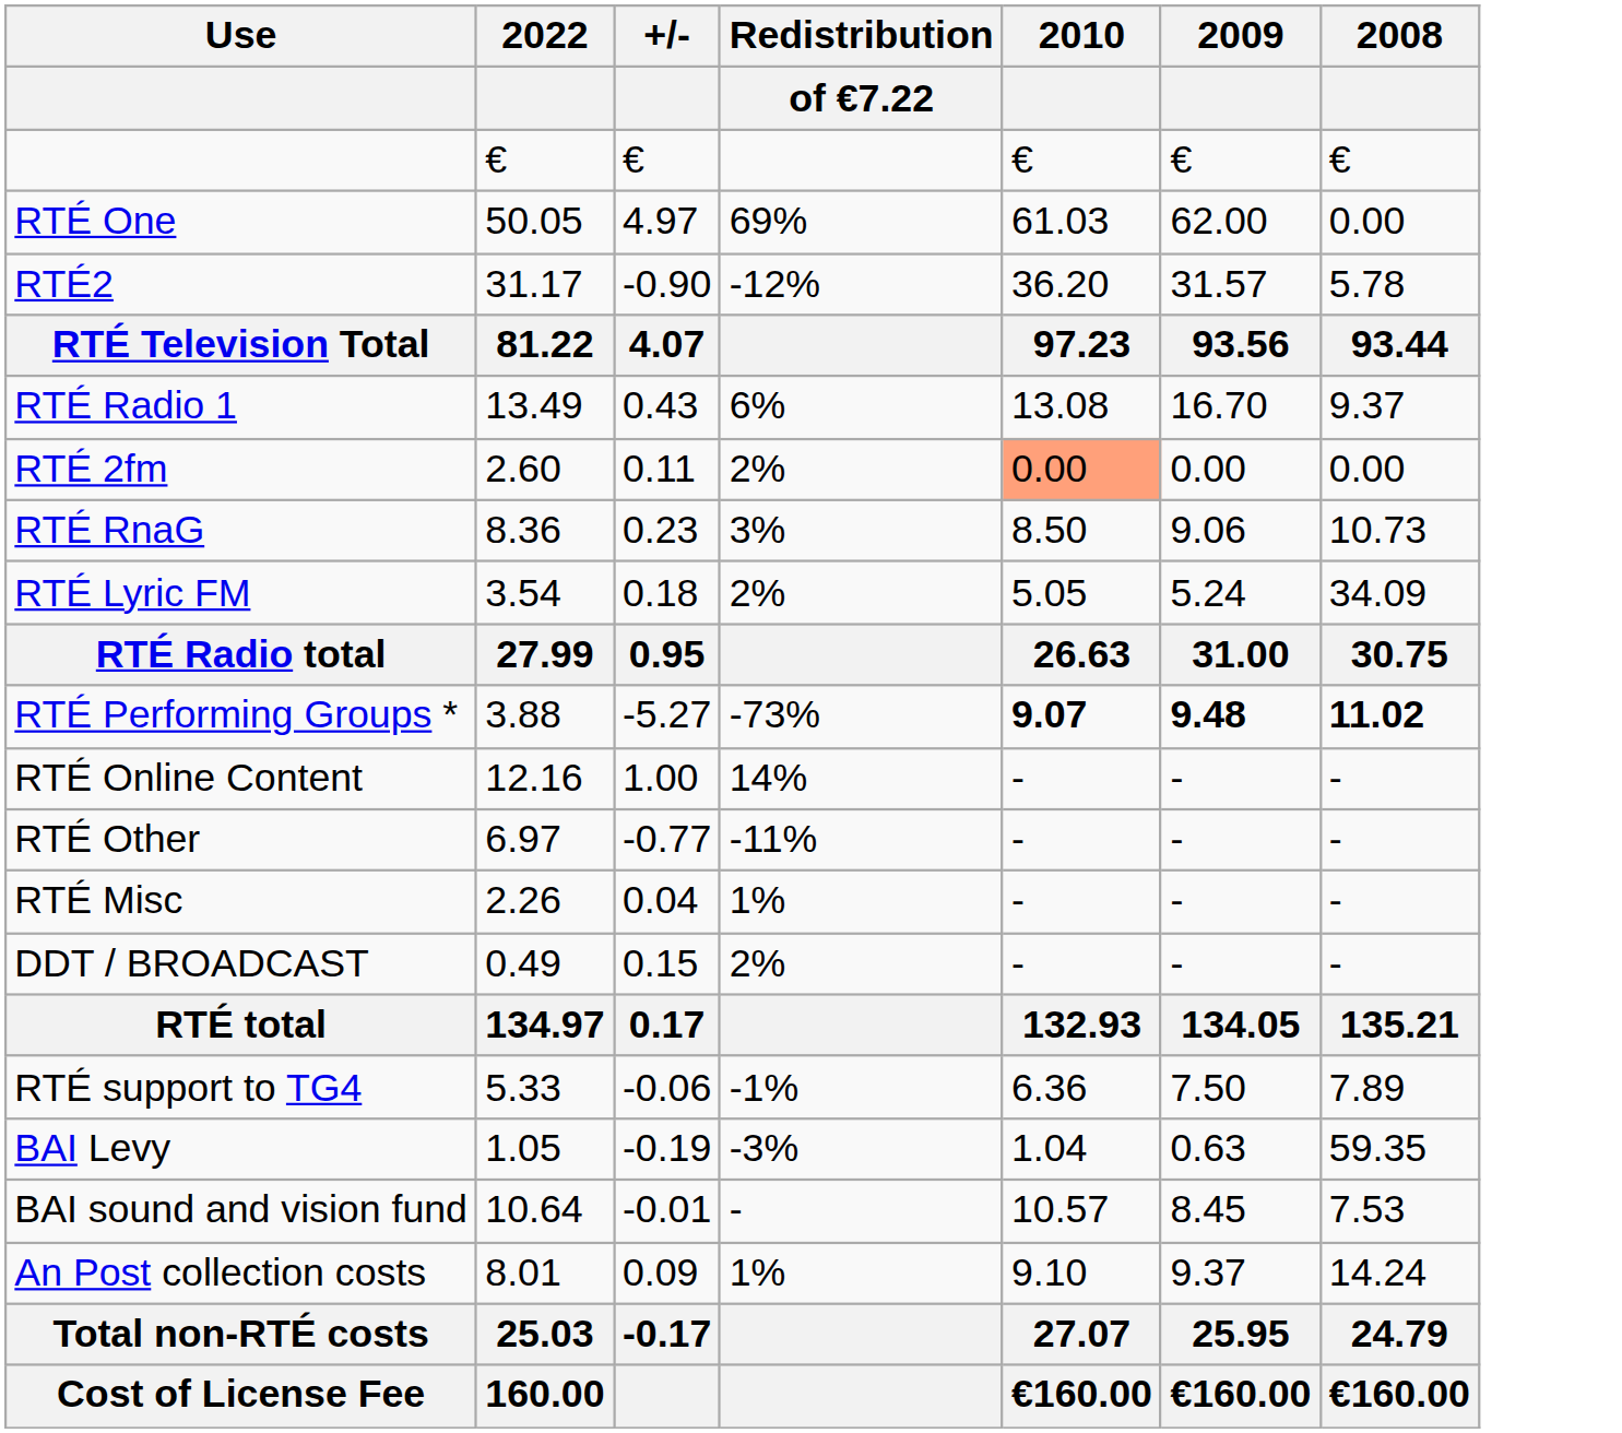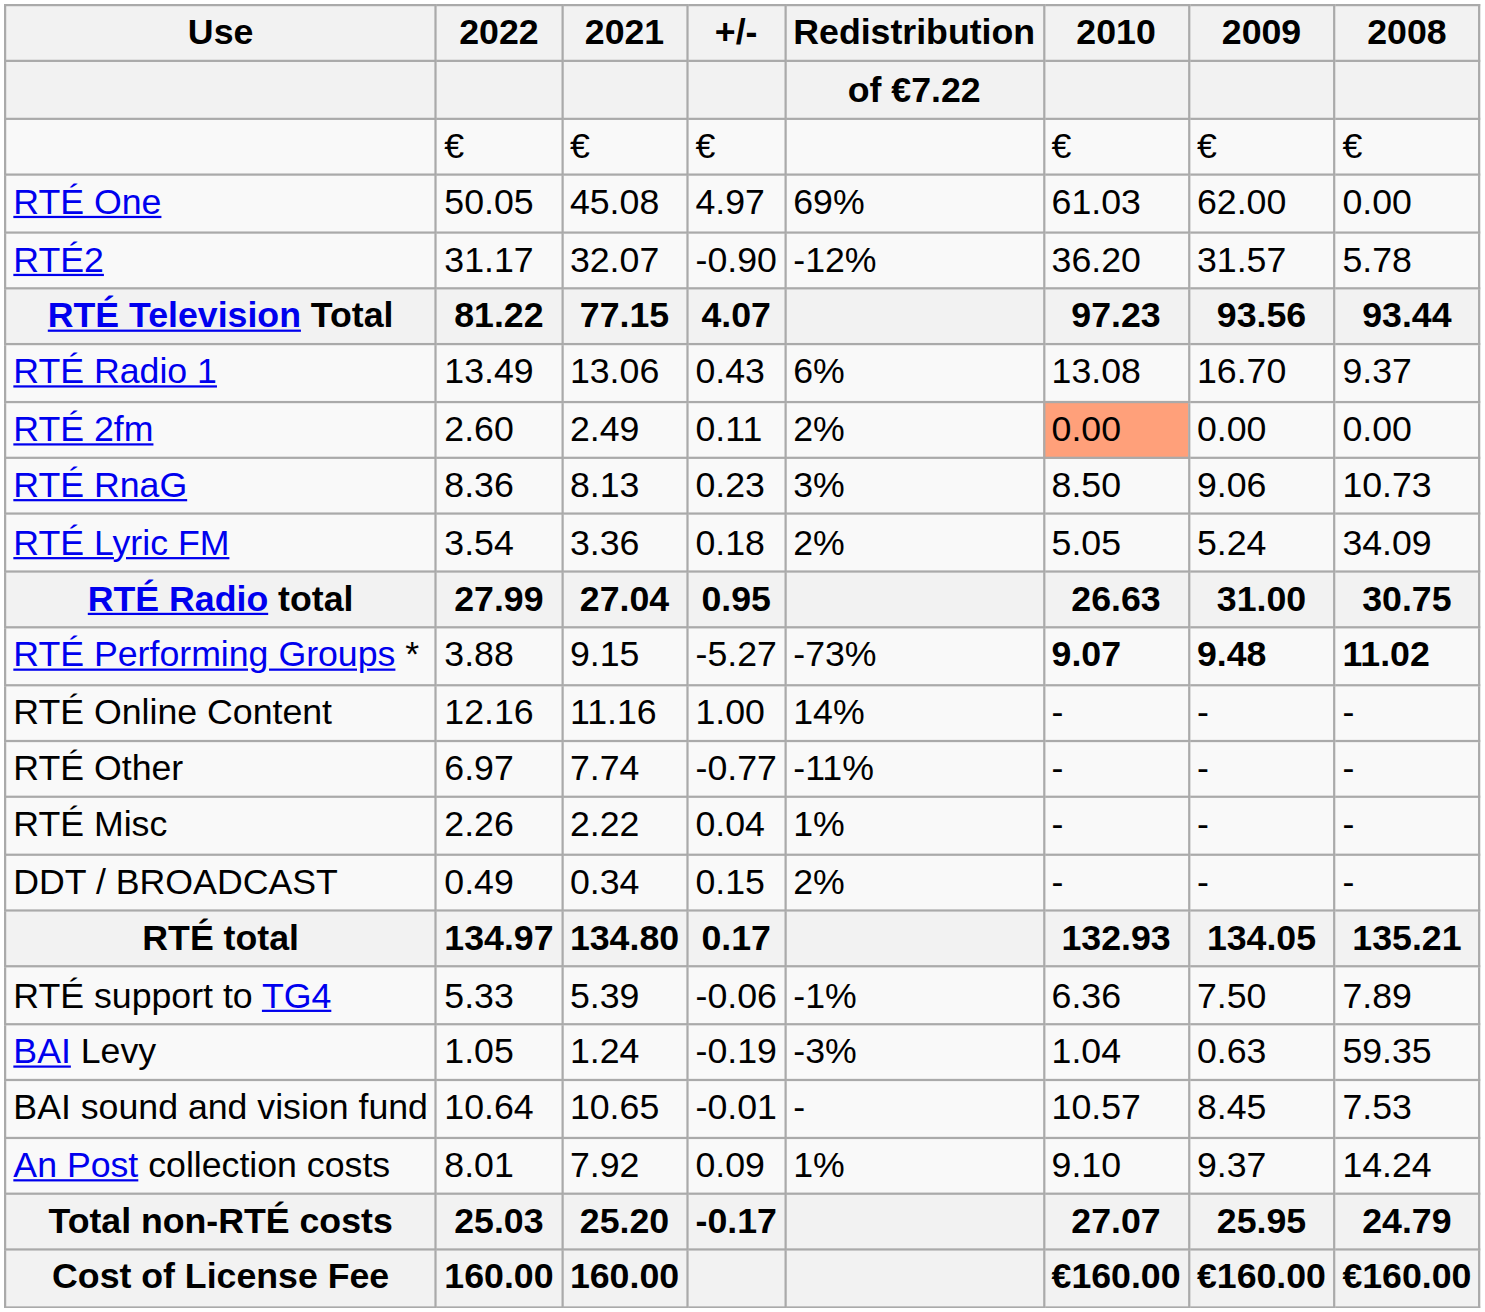 <table class="wikitable">
 <tr>
 <th>Use</th>
 <th>2022</th>
+<th>2021</th>
 <th>+/-</th>
 <th>Redistribution</th>
 <th>2010</th>
 <th>2009</th>
 <th>2008</th>
 </tr>
 <tr>
+<th></th>
 <th></th>
 <th></th>
 <th></th>
 <th>of €7.22</th>
 <th></th>
 <th></th>
 <th></th>
 </tr>
 <tr>
 <td></td>
 <td>€</td>
 <td>€</td>
+<td>€</td>
 <td></td>
 <td>€</td>
 <td>€</td>
 <td>€</td>
 </tr>
 <tr>
 <td><a href='#'>RTÉ One</a></td>
 <td>50.05</td>
+<td>45.08</td>
 <td>4.97</td>
 <td>69%</td>
 <td>61.03</td>
 <td>62.00</td>
 <td>0.00</td>
 </tr>
 <tr>
 <td><a href='#'>RTÉ2</a></td>
 <td>31.17</td>
+<td>32.07</td>
 <td>-0.90</td>
 <td>-12%</td>
 <td>36.20</td>
 <td>31.57</td>
 <td>5.78</td>
 </tr>
 <tr>
 <th><strong><a href='#'>RTÉ Television</a> Total</strong></th>
 <th>81.22</th>
+<th>77.15</th>
 <th>4.07</th>
 <th></th>
 <th><strong>97.23</strong></th>
 <th><strong>93.56</strong></th>
 <th><strong>93.44</strong></th>
 </tr>
 <tr>
 <td><a href='#'>RTÉ Radio 1</a></td>
 <td>13.49</td>
+<td>13.06</td>
 <td>0.43</td>
 <td>6%</td>
 <td>13.08</td>
 <td>16.70</td>
 <td>9.37</td>
 </tr>
 <tr>
 <td><a href='#'>RTÉ 2fm</a></td>
 <td>2.60</td>
+<td>2.49</td>
 <td>0.11</td>
 <td>2%</td>
 <td style="background: lightsalmon;">0.00</td>
 <td>0.00</td>
 <td>0.00</td>
 </tr>
 <tr>
 <td><a href='#'>RTÉ RnaG</a></td>
 <td>8.36</td>
+<td>8.13</td>
 <td>0.23</td>
 <td>3%</td>
 <td>8.50</td>
 <td>9.06</td>
 <td>10.73</td>
 </tr>
 <tr>
 <td><a href='#'>RTÉ Lyric FM</a></td>
 <td>3.54</td>
+<td>3.36</td>
 <td>0.18</td>
 <td>2%</td>
 <td>5.05</td>
 <td>5.24</td>
 <td>34.09</td>
 </tr>
 <tr>
 <th><strong><a href='#'>RTÉ Radio</a> total</strong></th>
 <th>27.99</th>
+<th>27.04</th>
 <th>0.95</th>
 <th></th>
 <th><strong>26.63</strong></th>
 <th><strong>31.00</strong></th>
 <th><strong>30.75</strong></th>
 </tr>
 <tr>
 <td><a href='#'>RTÉ Performing Groups</a> *</td>
 <td>3.88</td>
+<td>9.15</td>
 <td>-5.27</td>
 <td>-73%</td>
 <td><strong>9.07</strong></td>
 <td><strong>9.48</strong></td>
 <td><strong>11.02</strong></td>
 </tr>
 <tr>
 <td>RTÉ Online Content</td>
 <td>12.16</td>
+<td>11.16</td>
 <td>1.00</td>
 <td>14%</td>
 <td>-</td>
 <td>-</td>
 <td>-</td>
 </tr>
 <tr>
 <td>RTÉ Other</td>
 <td>6.97</td>
+<td>7.74</td>
 <td>-0.77</td>
 <td>-11%</td>
 <td>-</td>
 <td>-</td>
 <td>-</td>
 </tr>
 <tr>
 <td>RTÉ Misc</td>
 <td>2.26</td>
+<td>2.22</td>
 <td>0.04</td>
 <td>1%</td>
 <td>-</td>
 <td>-</td>
 <td>-</td>
 </tr>
 <tr>
 <td>DDT / BROADCAST</td>
 <td>0.49</td>
+<td>0.34</td>
 <td>0.15</td>
 <td>2%</td>
 <td>-</td>
 <td>-</td>
 <td>-</td>
 </tr>
 <tr>
 <th><strong>RTÉ total</strong></th>
 <th>134.97</th>
+<th>134.80</th>
 <th>0.17</th>
 <th></th>
 <th><strong>132.93</strong></th>
 <th><strong>134.05</strong></th>
 <th><strong>135.21</strong></th>
 </tr>
 <tr>
 <td>RTÉ support to <a href='#'>TG4</a></td>
 <td>5.33</td>
+<td>5.39</td>
 <td>-0.06</td>
 <td>-1%</td>
 <td>6.36</td>
 <td>7.50</td>
 <td>7.89</td>
 </tr>
 <tr>
 <td><a href='#'>BAI</a> Levy</td>
 <td>1.05</td>
+<td>1.24</td>
 <td>-0.19</td>
 <td>-3%</td>
 <td>1.04</td>
 <td>0.63</td>
 <td>59.35</td>
 </tr>
 <tr>
 <td>BAI sound and vision fund</td>
 <td>10.64</td>
+<td>10.65</td>
 <td>-0.01</td>
 <td>-</td>
 <td>10.57</td>
 <td>8.45</td>
 <td>7.53</td>
 </tr>
 <tr>
 <td><a href='#'>An Post</a> collection costs</td>
 <td>8.01</td>
+<td>7.92</td>
 <td>0.09</td>
 <td>1%</td>
 <td>9.10</td>
 <td>9.37</td>
 <td>14.24</td>
 </tr>
 <tr>
 <th><strong>Total non-RTÉ costs</strong></th>
 <th>25.03</th>
+<th>25.20</th>
 <th>-0.17</th>
 <th></th>
 <th><strong>27.07</strong></th>
 <th><strong>25.95</strong></th>
 <th><strong>24.79</strong></th>
 </tr>
 <tr>
 <th>Cost of License Fee</th>
 <th>160.00</th>
+<th>160.00</th>
 <th></th>
 <th></th>
 <th><strong>€160.00</strong></th>
 <th><strong>€160.00</strong></th>
 <th><strong>€160.00</strong></th>
 </tr>
 </table>
